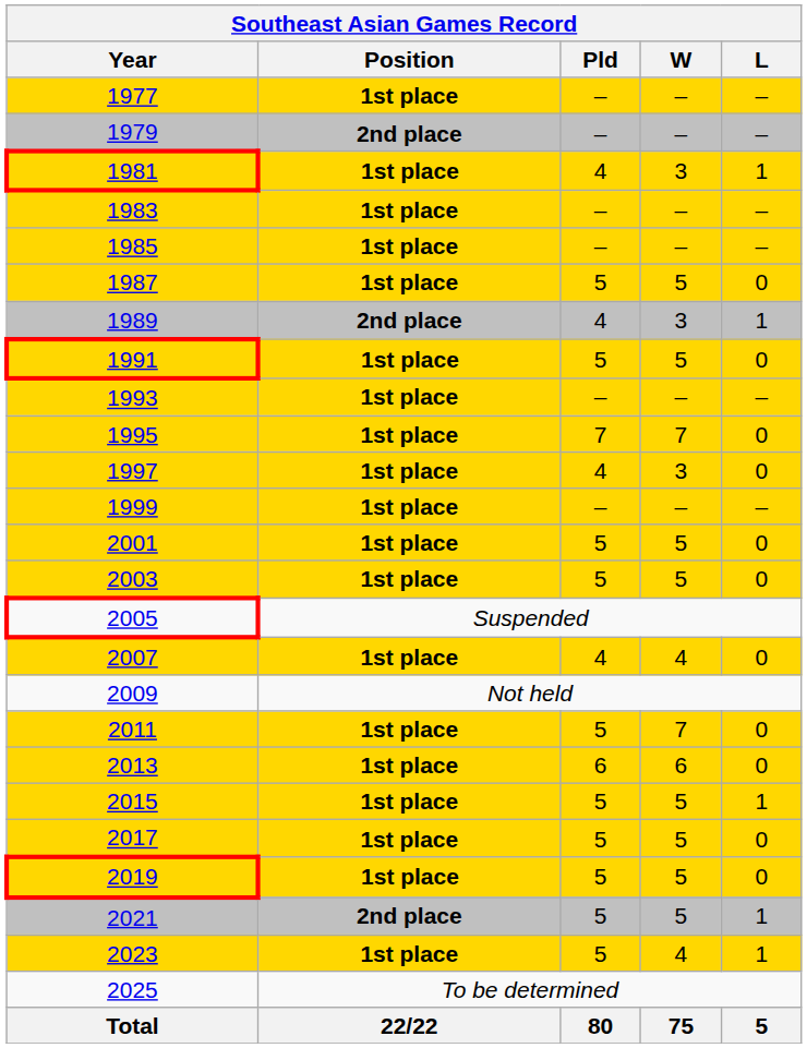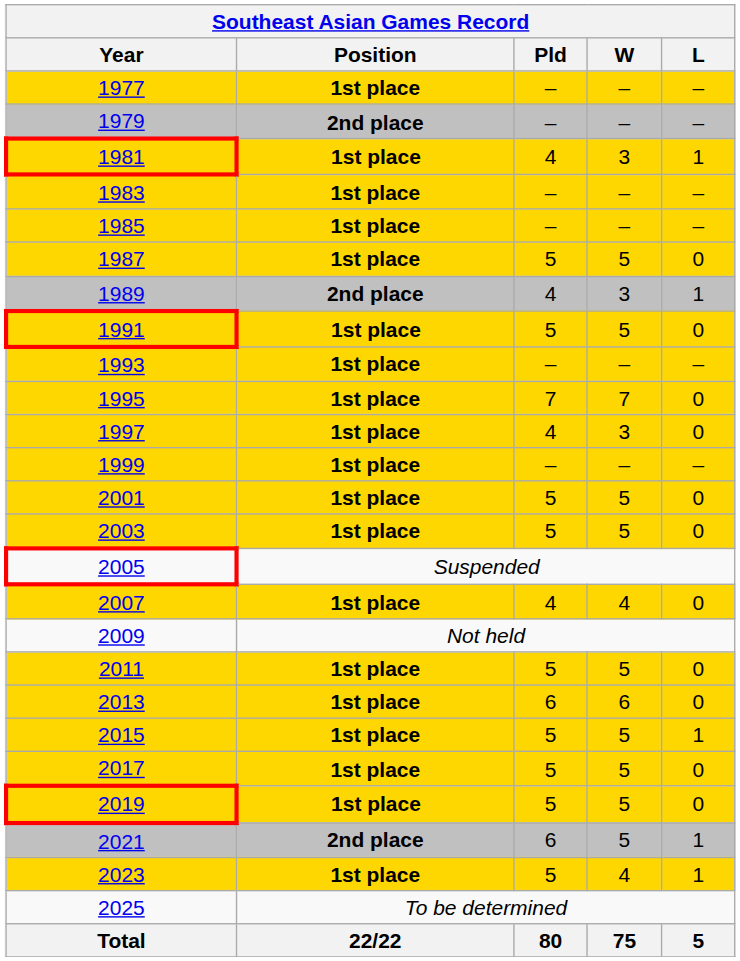 <table class="wikitable collapsible autocollapse"  style="text-align:center; font-size:95%; width:60%;">
 <tr>
 <th colspan=9><a href='#'>Southeast Asian Games Record</a></th>
 </tr>
 <tr>
 <th width=25%>Year</th>
 <th width=30%>Position</th>
 <th width=8%>Pld</th>
 <th width=8%>W</th>
 <th width=8%>L</th>
 </tr>
 <tr style="background:gold;">
 <td> <a href='#'>1977</a></td>
 <td><strong>1st place</strong></td>
 <td>–</td>
 <td>–</td>
 <td>–</td>
 </tr>
 <tr style="background:silver;">
 <td> <a href='#'>1979</a></td>
 <td><strong>2nd place</strong></td>
 <td>–</td>
 <td>–</td>
 <td>–</td>
 </tr>
 <tr style="background:gold;">
 <td style="border: 3px solid red"> <a href='#'>1981</a></td>
 <td><strong>1st place</strong></td>
 <td>4</td>
 <td>3</td>
 <td>1</td>
 </tr>
 <tr style="background:gold;">
 <td> <a href='#'>1983</a></td>
 <td><strong>1st place</strong></td>
 <td>–</td>
 <td>–</td>
 <td>–</td>
 </tr>
 <tr style="background:gold;">
 <td> <a href='#'>1985</a></td>
 <td><strong>1st place</strong></td>
 <td>–</td>
 <td>–</td>
 <td>–</td>
 </tr>
 <tr style="background:gold;">
 <td> <a href='#'>1987</a></td>
 <td><strong>1st place</strong></td>
 <td>5</td>
 <td>5</td>
 <td>0</td>
 </tr>
 <tr style="background:silver;">
 <td> <a href='#'>1989</a></td>
 <td><strong>2nd place</strong></td>
 <td>4</td>
 <td>3</td>
 <td>1</td>
 </tr>
 <tr style="background:gold;">
 <td style="border: 3px solid red"> <a href='#'>1991</a></td>
 <td><strong>1st place</strong></td>
 <td>5</td>
 <td>5</td>
 <td>0</td>
 </tr>
 <tr style="background:gold;">
 <td> <a href='#'>1993</a></td>
 <td><strong>1st place</strong></td>
 <td>–</td>
 <td>–</td>
 <td>–</td>
 </tr>
 <tr style="background:gold;">
 <td> <a href='#'>1995</a></td>
 <td><strong>1st place</strong></td>
 <td>7</td>
 <td>7</td>
 <td>0</td>
 </tr>
 <tr style="background:gold;">
 <td> <a href='#'>1997</a></td>
 <td><strong>1st place</strong></td>
 <td>4</td>
 <td>3</td>
 <td>0</td>
 </tr>
 <tr style="background:gold;">
 <td> <a href='#'>1999</a></td>
 <td><strong>1st place</strong></td>
 <td>–</td>
 <td>–</td>
 <td>–</td>
 </tr>
 <tr style="background:gold;">
 <td> <a href='#'>2001</a></td>
 <td><strong>1st place</strong></td>
 <td>5</td>
 <td>5</td>
 <td>0</td>
 </tr>
 <tr style="background:gold;">
 <td> <a href='#'>2003</a></td>
 <td><strong>1st place</strong></td>
 <td>5</td>
 <td>5</td>
 <td>0</td>
 </tr>
 <tr bgcolor=>
 <td style="border: 3px solid red"> <a href='#'>2005</a></td>
 <td colspan=4><em>Suspended</em></td>
 </tr>
 <tr style="background:gold;">
 <td> <a href='#'>2007</a></td>
 <td><strong>1st place</strong></td>
 <td>4</td>
 <td>4</td>
 <td>0</td>
 </tr>
 <tr bgcolor=>
 <td> <a href='#'>2009</a></td>
 <td colspan=4><em>Not held</em></td>
 </tr>
 <tr style="background:gold;">
 <td> <a href='#'>2011</a></td>
 <td><strong>1st place</strong></td>
 <td>5</td>
-<td>7</td>
+<td>5</td>
 <td>0</td>
 </tr>
 <tr style="background:gold;">
 <td> <a href='#'>2013</a></td>
 <td><strong>1st place</strong></td>
 <td>6</td>
 <td>6</td>
 <td>0</td>
 </tr>
 <tr style="background:gold;">
 <td> <a href='#'>2015</a></td>
 <td><strong>1st place</strong></td>
 <td>5</td>
 <td>5</td>
 <td>1</td>
 </tr>
 <tr style="background:gold;">
 <td> <a href='#'>2017</a></td>
 <td><strong>1st place</strong></td>
 <td>5</td>
 <td>5</td>
 <td>0</td>
 </tr>
 <tr style="background:gold;">
 <td style="border: 3px solid red"> <a href='#'>2019</a></td>
 <td><strong>1st place</strong></td>
 <td>5</td>
 <td>5</td>
 <td>0</td>
 </tr>
 <tr style="background:silver;">
 <td> <a href='#'>2021</a></td>
 <td><strong>2nd place</strong></td>
-<td>5</td>
+<td>6</td>
 <td>5</td>
 <td>1</td>
 </tr>
 <tr style="background:gold;">
 <td> <a href='#'>2023</a></td>
 <td><strong>1st place</strong></td>
 <td>5</td>
 <td>4</td>
 <td>1</td>
 </tr>
 <tr>
 <td> <a href='#'>2025</a></td>
 <td colspan=4><em>To be determined</em></td>
 </tr>
 <tr>
 <th>Total</th>
 <th>22/22</th>
 <th>80</th>
 <th>75</th>
 <th>5</th>
 </tr>
 </table>
